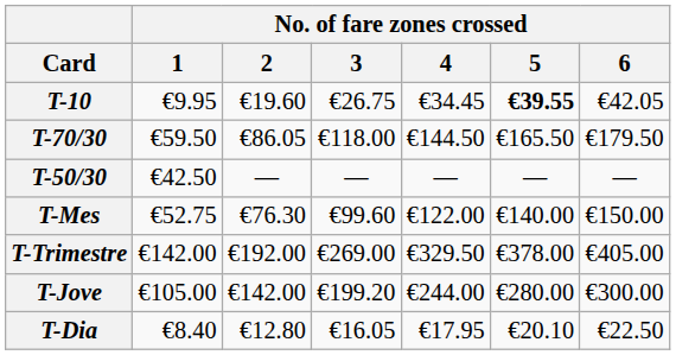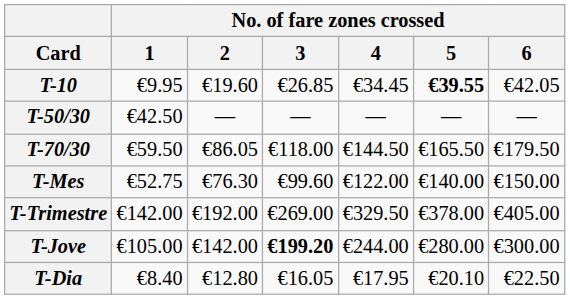 <table class="wikitable sortable">
 <tr>
 <th></th>
 <th colspan=6>No. of fare zones crossed</th>
 </tr>
 <tr>
 <th>Card</th>
 <th>1</th>
 <th>2</th>
 <th>3</th>
 <th>4</th>
 <th>5</th>
 <th>6</th>
 </tr>
 <tr>
 <th><em>T-10</em></th>
 <td style="text-align:right;">€9.95</td>
 <td style="text-align:right;">€19.60</td>
-<td style="text-align:right;">€26.75</td>
+<td style="text-align:right;">€26.85</td>
 <td style="text-align:right;">€34.45</td>
 <td style="text-align:right;"><strong>€39.55</strong></td>
 <td style="text-align:right;">€42.05</td>
+</tr>
+<tr>
+<th><em>T-50/30</em></th>
+<td style="text-align:right;">€42.50</td>
+<td align=center>—</td>
+<td align=center>—</td>
+<td align=center>—</td>
+<td align=center>—</td>
+<td align=center>—</td>
 </tr>
 <tr>
 <th><em>T-70/30</em></th>
 <td style="text-align:right;">€59.50</td>
 <td style="text-align:right;">€86.05</td>
 <td style="text-align:right;">€118.00</td>
 <td style="text-align:right;">€144.50</td>
 <td style="text-align:right;">€165.50</td>
 <td style="text-align:right;">€179.50</td>
-</tr>
-<tr>
-<th><em>T-50/30</em></th>
-<td style="text-align:right;">€42.50</td>
-<td align=center>—</td>
-<td align=center>—</td>
-<td align=center>—</td>
-<td align=center>—</td>
-<td align=center>—</td>
 </tr>
 <tr>
 <th><em>T-Mes</em></th>
 <td style="text-align:right;">€52.75</td>
 <td style="text-align:right;">€76.30</td>
 <td style="text-align:right;">€99.60</td>
 <td style="text-align:right;">€122.00</td>
 <td style="text-align:right;">€140.00</td>
 <td style="text-align:right;">€150.00</td>
 </tr>
 <tr>
 <th><em>T-Trimestre</em></th>
 <td style="text-align:right;">€142.00</td>
 <td style="text-align:right;">€192.00</td>
 <td style="text-align:right;">€269.00</td>
 <td style="text-align:right;">€329.50</td>
 <td style="text-align:right;">€378.00</td>
 <td style="text-align:right;">€405.00</td>
 </tr>
 <tr>
 <th><em>T-Jove</em></th>
 <td style="text-align:right;">€105.00</td>
 <td style="text-align:right;">€142.00</td>
-<td style="text-align:right;">€199.20</td>
+<td style="text-align:right;"><strong>€199.20</strong></td>
 <td style="text-align:right;">€244.00</td>
 <td style="text-align:right;">€280.00</td>
 <td style="text-align:right;">€300.00</td>
 </tr>
 <tr>
 <th><em>T-Dia</em></th>
 <td style="text-align:right;">€8.40</td>
 <td style="text-align:right;">€12.80</td>
 <td style="text-align:right;">€16.05</td>
 <td style="text-align:right;">€17.95</td>
 <td style="text-align:right;">€20.10</td>
 <td style="text-align:right;">€22.50</td>
 </tr>
 </table>
